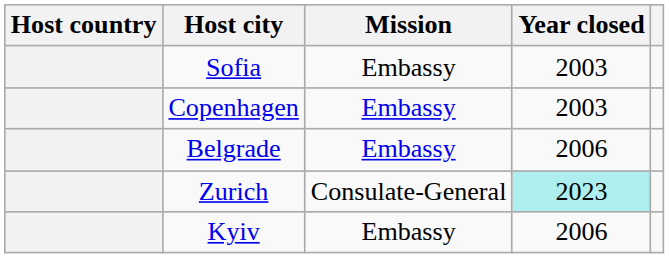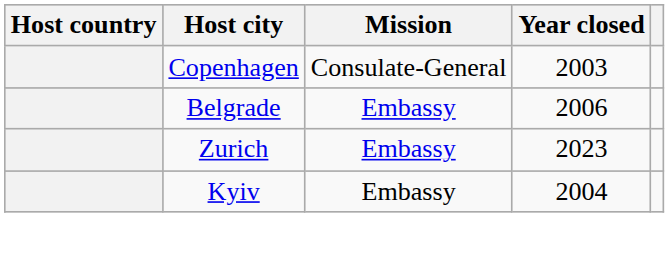 <table class="wikitable plainrowheaders" style="text-align:center;">
 <tr>
 <th scope="col">Host country</th>
 <th scope="col">Host city</th>
 <th scope="col">Mission</th>
 <th scope="col">Year closed</th>
 <th scope="col"></th>
 </tr>
 <tr>
 <th scope="row"></th>
-<td><a href='#'>Sofia</a></td>
-<td>Embassy</td>
-<td>2003</td>
-<td></td>
-</tr>
-<tr>
-<th scope="row"></th>
 <td><a href='#'>Copenhagen</a></td>
-<td><a href='#'>Embassy</a></td>
+<td>Consulate-General</td>
 <td>2003</td>
 <td></td>
 </tr>
 <tr>
 <th scope="row"></th>
 <td><a href='#'>Belgrade</a></td>
 <td><a href='#'>Embassy</a></td>
 <td>2006</td>
 <td></td>
 </tr>
 <tr>
 <th scope="row"></th>
 <td><a href='#'>Zurich</a></td>
-<td>Consulate-General</td>
-<td style="background: paleturquoise;">2023</td>
+<td><a href='#'>Embassy</a></td>
+<td>2023</td>
 <td></td>
 </tr>
 <tr>
 <th scope="row"></th>
 <td><a href='#'>Kyiv</a></td>
 <td>Embassy</td>
-<td>2006</td>
+<td>2004</td>
 <td></td>
 </tr>
 </table>
